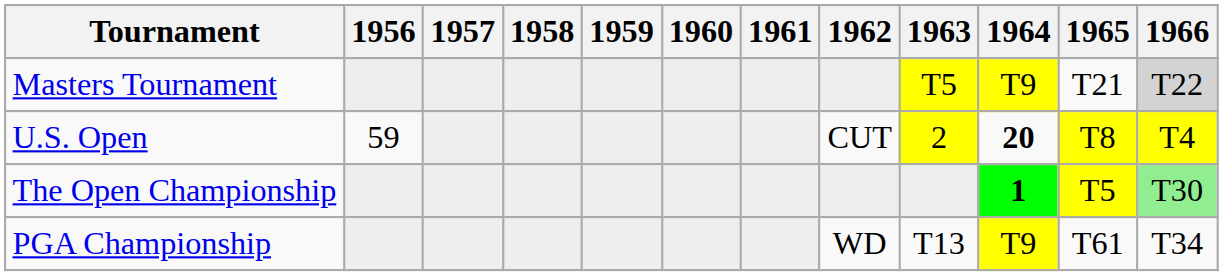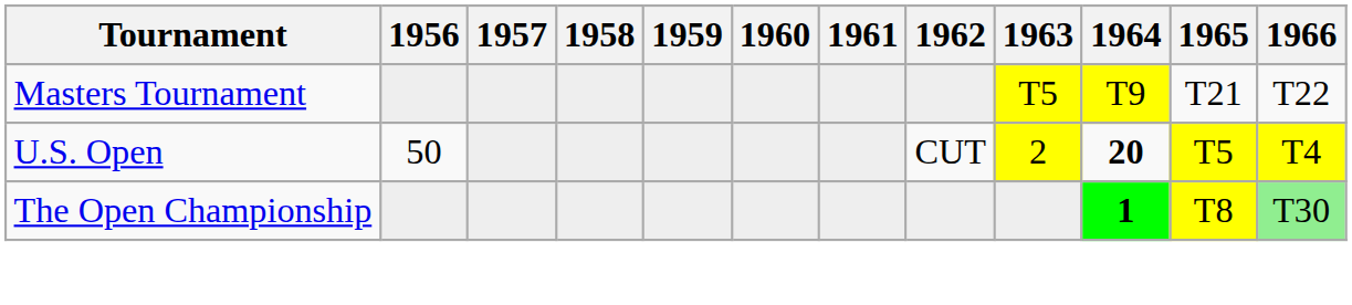 <table class="wikitable" style="font-size:95%;text-align:center;">
 <tr>
 <th>Tournament</th>
 <th>1956</th>
 <th>1957</th>
 <th>1958</th>
 <th>1959</th>
 <th>1960</th>
 <th>1961</th>
 <th>1962</th>
 <th>1963</th>
 <th>1964</th>
 <th>1965</th>
 <th>1966</th>
 </tr>
 <tr>
 <td align=left><a href='#'>Masters Tournament</a></td>
 <td style="background:#eeeeee;"></td>
 <td style="background:#eeeeee;"></td>
 <td style="background:#eeeeee;"></td>
 <td style="background:#eeeeee;"></td>
 <td style="background:#eeeeee;"></td>
 <td style="background:#eeeeee;"></td>
 <td style="background:#eeeeee;"></td>
 <td style="background:yellow;">T5</td>
 <td style="background:yellow;">T9</td>
 <td>T21</td>
-<td style="background: lightgrey;">T22</td>
+<td>T22</td>
 </tr>
 <tr>
 <td align=left><a href='#'>U.S. Open</a></td>
-<td>59</td>
+<td>50</td>
 <td style="background:#eeeeee;"></td>
 <td style="background:#eeeeee;"></td>
 <td style="background:#eeeeee;"></td>
 <td style="background:#eeeeee;"></td>
 <td style="background:#eeeeee;"></td>
 <td>CUT</td>
 <td style="background:yellow;">2</td>
 <td><strong>20</strong></td>
-<td style="background:yellow;">T8</td>
+<td style="background:yellow;">T5</td>
 <td style="background:yellow;">T4</td>
 </tr>
 <tr>
 <td align=left><a href='#'>The Open Championship</a></td>
 <td style="background:#eeeeee;"></td>
 <td style="background:#eeeeee;"></td>
 <td style="background:#eeeeee;"></td>
 <td style="background:#eeeeee;"></td>
 <td style="background:#eeeeee;"></td>
 <td style="background:#eeeeee;"></td>
 <td style="background:#eeeeee;"></td>
 <td style="background:#eeeeee;"></td>
 <td style="background:lime;"><strong>1</strong></td>
-<td style="background:yellow;">T5</td>
+<td style="background:yellow;">T8</td>
 <td style="background: lightgreen;">T30</td>
 </tr>
-<tr>
-<td align=left><a href='#'>PGA Championship</a></td>
-<td style="background:#eeeeee;"></td>
-<td style="background:#eeeeee;"></td>
-<td style="background:#eeeeee;"></td>
-<td style="background:#eeeeee;"></td>
-<td style="background:#eeeeee;"></td>
-<td style="background:#eeeeee;"></td>
-<td>WD</td>
-<td>T13</td>
-<td style="background:yellow;">T9</td>
-<td>T61</td>
-<td>T34</td>
-</tr>
 </table>
